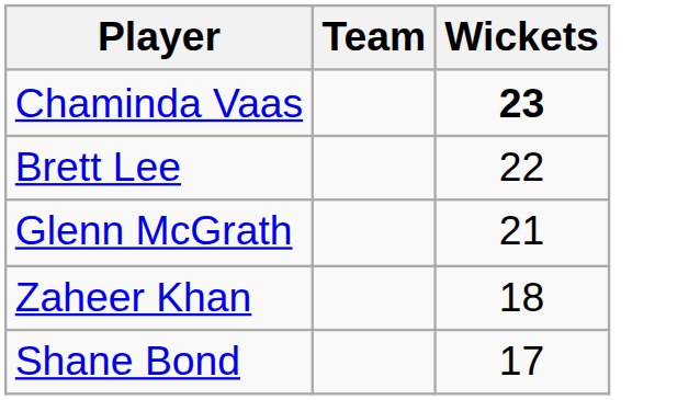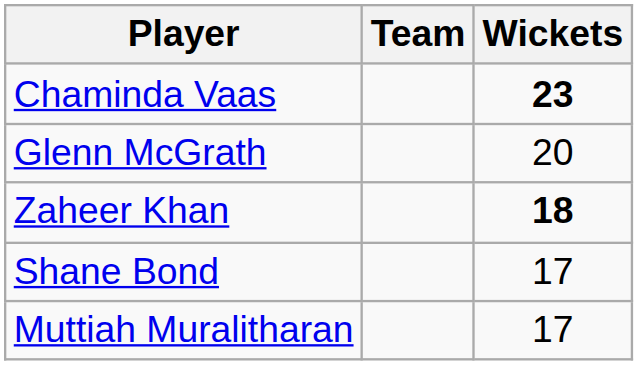 <table class="wikitable">
 <tr>
 <th>Player</th>
 <th>Team</th>
 <th>Wickets</th>
 </tr>
 <tr>
 <td><a href='#'>Chaminda Vaas</a></td>
 <td></td>
 <td style="text-align:center"><strong>23</strong></td>
 </tr>
 <tr>
-<td><a href='#'>Brett Lee</a></td>
-<td></td>
-<td style="text-align:center">22</td>
-</tr>
-<tr>
 <td><a href='#'>Glenn McGrath</a></td>
 <td></td>
-<td style="text-align:center">21</td>
+<td style="text-align:center">20</td>
 </tr>
 <tr>
 <td><a href='#'>Zaheer Khan</a></td>
 <td></td>
-<td style="text-align:center">18</td>
+<td style="text-align:center"><strong>18</strong></td>
 </tr>
 <tr>
 <td><a href='#'>Shane Bond</a></td>
 <td></td>
 <td style="text-align:center">17</td>
 </tr>
+<tr>
+<td><a href='#'>Muttiah Muralitharan</a></td>
+<td></td>
+<td style="text-align:center">17</td>
+</tr>
 </table>
